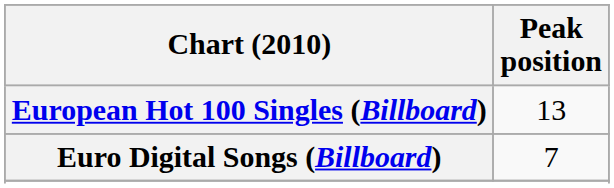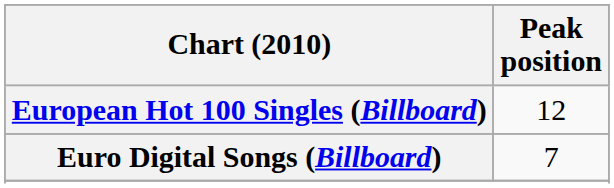 <table class="wikitable sortable plainrowheaders" style="text-align:center">
 <tr>
 <th>Chart (2010)</th>
 <th>Peak<br>position</th>
 </tr>
 <tr>
 <th scope="row"><a href='#'>European Hot 100 Singles</a> (<em><a href='#'>Billboard</a></em>)</th>
-<td>13</td>
+<td>12</td>
 </tr>
 <tr>
 <th scope="row">Euro Digital Songs (<em><a href='#'>Billboard</a></em>)</th>
 <td>7</td>
 </tr>
 <tr>
 </tr>
 <tr>
 </tr>
 <tr>
 </tr>
 </table>
